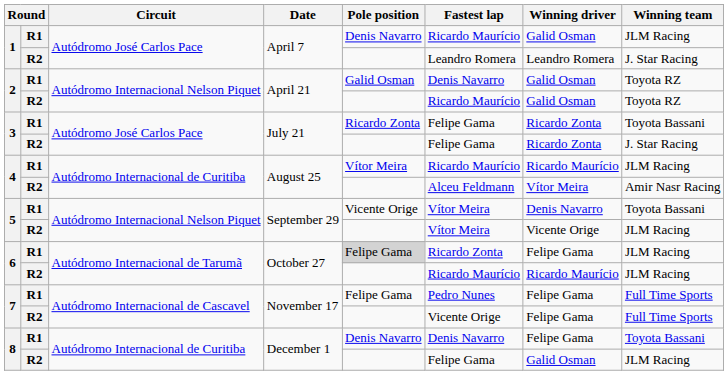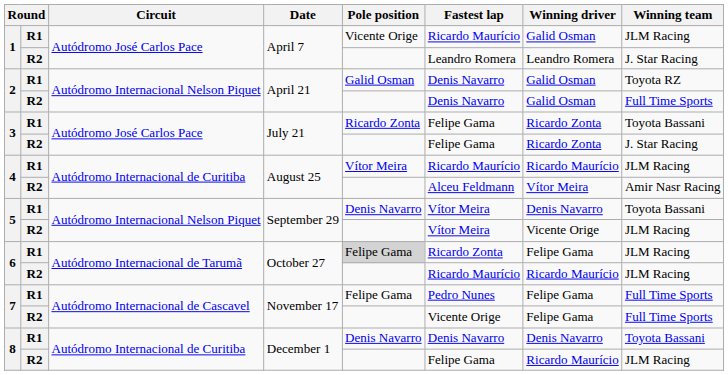 <table class="wikitable" style="font-size: 85%">
 <tr>
 <th colspan=2>Round</th>
 <th>Circuit</th>
 <th>Date</th>
 <th>Pole position</th>
 <th>Fastest lap</th>
 <th>Winning driver</th>
 <th>Winning team</th>
 </tr>
 <tr>
 <th rowspan=2>1</th>
 <th>R1</th>
 <td rowspan=2><a href='#'>Autódromo José Carlos Pace</a></td>
 <td rowspan=2>April 7</td>
-<td><a href='#'>Denis Navarro</a></td>
+<td>Vicente Orige</td>
 <td><a href='#'>Ricardo Maurício</a></td>
 <td><a href='#'>Galid Osman</a></td>
 <td>JLM Racing</td>
 </tr>
 <tr>
 <th>R2</th>
 <td></td>
 <td>Leandro Romera</td>
 <td>Leandro Romera</td>
 <td>J. Star Racing</td>
 </tr>
 <tr>
 <th rowspan=2>2</th>
 <th>R1</th>
 <td rowspan=2><a href='#'>Autódromo Internacional Nelson Piquet</a></td>
 <td rowspan=2>April 21</td>
 <td><a href='#'>Galid Osman</a></td>
 <td><a href='#'>Denis Navarro</a></td>
 <td><a href='#'>Galid Osman</a></td>
 <td>Toyota RZ</td>
 </tr>
 <tr>
 <th>R2</th>
 <td></td>
-<td><a href='#'>Ricardo Maurício</a></td>
+<td><a href='#'>Denis Navarro</a></td>
 <td><a href='#'>Galid Osman</a></td>
-<td>Toyota RZ</td>
+<td><a href='#'>Full Time Sports</a></td>
 </tr>
 <tr>
 <th rowspan=2>3</th>
 <th>R1</th>
 <td rowspan=2><a href='#'>Autódromo José Carlos Pace</a></td>
 <td rowspan=2>July 21</td>
 <td><a href='#'>Ricardo Zonta</a></td>
 <td>Felipe Gama</td>
 <td><a href='#'>Ricardo Zonta</a></td>
 <td>Toyota Bassani</td>
 </tr>
 <tr>
 <th>R2</th>
 <td></td>
 <td>Felipe Gama</td>
 <td><a href='#'>Ricardo Zonta</a></td>
 <td>J. Star Racing</td>
 </tr>
 <tr>
 <th rowspan=2>4</th>
 <th>R1</th>
 <td rowspan=2><a href='#'>Autódromo Internacional de Curitiba</a></td>
 <td rowspan=2>August 25</td>
 <td><a href='#'>Vítor Meira</a></td>
 <td><a href='#'>Ricardo Maurício</a></td>
 <td><a href='#'>Ricardo Maurício</a></td>
 <td>JLM Racing</td>
 </tr>
 <tr>
 <th>R2</th>
 <td></td>
 <td><a href='#'>Alceu Feldmann</a></td>
 <td><a href='#'>Vítor Meira</a></td>
 <td>Amir Nasr Racing</td>
 </tr>
 <tr>
 <th rowspan=2>5</th>
 <th>R1</th>
 <td rowspan=2><a href='#'>Autódromo Internacional Nelson Piquet</a></td>
 <td rowspan=2>September 29</td>
-<td>Vicente Orige</td>
+<td><a href='#'>Denis Navarro</a></td>
 <td><a href='#'>Vítor Meira</a></td>
 <td><a href='#'>Denis Navarro</a></td>
 <td>Toyota Bassani</td>
 </tr>
 <tr>
 <th>R2</th>
 <td></td>
 <td><a href='#'>Vítor Meira</a></td>
 <td>Vicente Orige</td>
 <td>JLM Racing</td>
 </tr>
 <tr>
 <th rowspan=2>6</th>
 <th>R1</th>
 <td rowspan=2><a href='#'>Autódromo Internacional de Tarumã</a></td>
 <td rowspan=2>October 27</td>
 <td style="background: lightgrey;">Felipe Gama</td>
 <td><a href='#'>Ricardo Zonta</a></td>
 <td>Felipe Gama</td>
 <td>JLM Racing</td>
 </tr>
 <tr>
 <th>R2</th>
 <td></td>
 <td><a href='#'>Ricardo Maurício</a></td>
 <td><a href='#'>Ricardo Maurício</a></td>
 <td>JLM Racing</td>
 </tr>
 <tr>
 <th rowspan=2>7</th>
 <th>R1</th>
 <td rowspan=2><a href='#'>Autódromo Internacional de Cascavel</a></td>
 <td rowspan=2>November 17</td>
 <td>Felipe Gama</td>
 <td><a href='#'>Pedro Nunes</a></td>
 <td>Felipe Gama</td>
 <td><a href='#'>Full Time Sports</a></td>
 </tr>
 <tr>
 <th>R2</th>
 <td></td>
 <td>Vicente Orige</td>
 <td>Felipe Gama</td>
 <td><a href='#'>Full Time Sports</a></td>
 </tr>
 <tr>
 <th rowspan=2>8</th>
 <th>R1</th>
 <td rowspan=2><a href='#'>Autódromo Internacional de Curitiba</a></td>
 <td rowspan=2>December 1</td>
 <td><a href='#'>Denis Navarro</a></td>
 <td><a href='#'>Denis Navarro</a></td>
-<td>Felipe Gama</td>
+<td><a href='#'>Denis Navarro</a></td>
 <td><a href='#'>Toyota Bassani</a></td>
 </tr>
 <tr>
 <th>R2</th>
 <td></td>
 <td>Felipe Gama</td>
-<td><a href='#'>Galid Osman</a></td>
+<td><a href='#'>Ricardo Maurício</a></td>
 <td>JLM Racing</td>
 </tr>
 </table>
